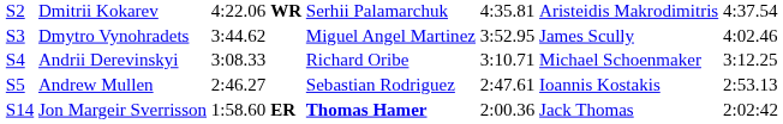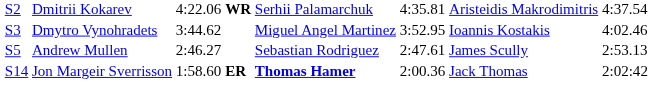 <table>
 <tr>
 <td><a href='#'>S2</a></td>
 <td><a href='#'>Dmitrii Kokarev</a><br></td>
 <td>4:22.06 <strong>WR</strong></td>
 <td><a href='#'>Serhii Palamarchuk</a><br></td>
 <td>4:35.81</td>
 <td><a href='#'>Aristeidis Makrodimitris</a><br></td>
 <td>4:37.54</td>
 </tr>
 <tr>
 <td><a href='#'>S3</a></td>
 <td><a href='#'>Dmytro Vynohradets</a><br></td>
 <td>3:44.62</td>
 <td><a href='#'>Miguel Angel Martinez</a><br></td>
 <td>3:52.95</td>
-<td><a href='#'>James Scully</a><br></td>
+<td><a href='#'>Ioannis Kostakis</a><br></td>
 <td>4:02.46</td>
-</tr>
-<tr>
-<td><a href='#'>S4</a></td>
-<td><a href='#'>Andrii Derevinskyi</a><br></td>
-<td>3:08.33</td>
-<td><a href='#'>Richard Oribe</a><br></td>
-<td>3:10.71</td>
-<td><a href='#'>Michael Schoenmaker</a><br></td>
-<td>3:12.25</td>
 </tr>
 <tr>
 <td><a href='#'>S5</a></td>
 <td><a href='#'>Andrew Mullen</a><br></td>
 <td>2:46.27</td>
 <td><a href='#'>Sebastian Rodriguez</a><br></td>
 <td>2:47.61</td>
-<td><a href='#'>Ioannis Kostakis</a><br></td>
+<td><a href='#'>James Scully</a><br></td>
 <td>2:53.13</td>
 </tr>
 <tr>
 <td><a href='#'>S14</a></td>
 <td><a href='#'>Jon Margeir Sverrisson</a><br></td>
 <td>1:58.60 <strong>ER</strong></td>
 <td><strong><a href='#'>Thomas Hamer</a><br></strong></td>
 <td>2:00.36</td>
 <td><a href='#'>Jack Thomas</a><br></td>
 <td>2:02:42</td>
 </tr>
 </table>
